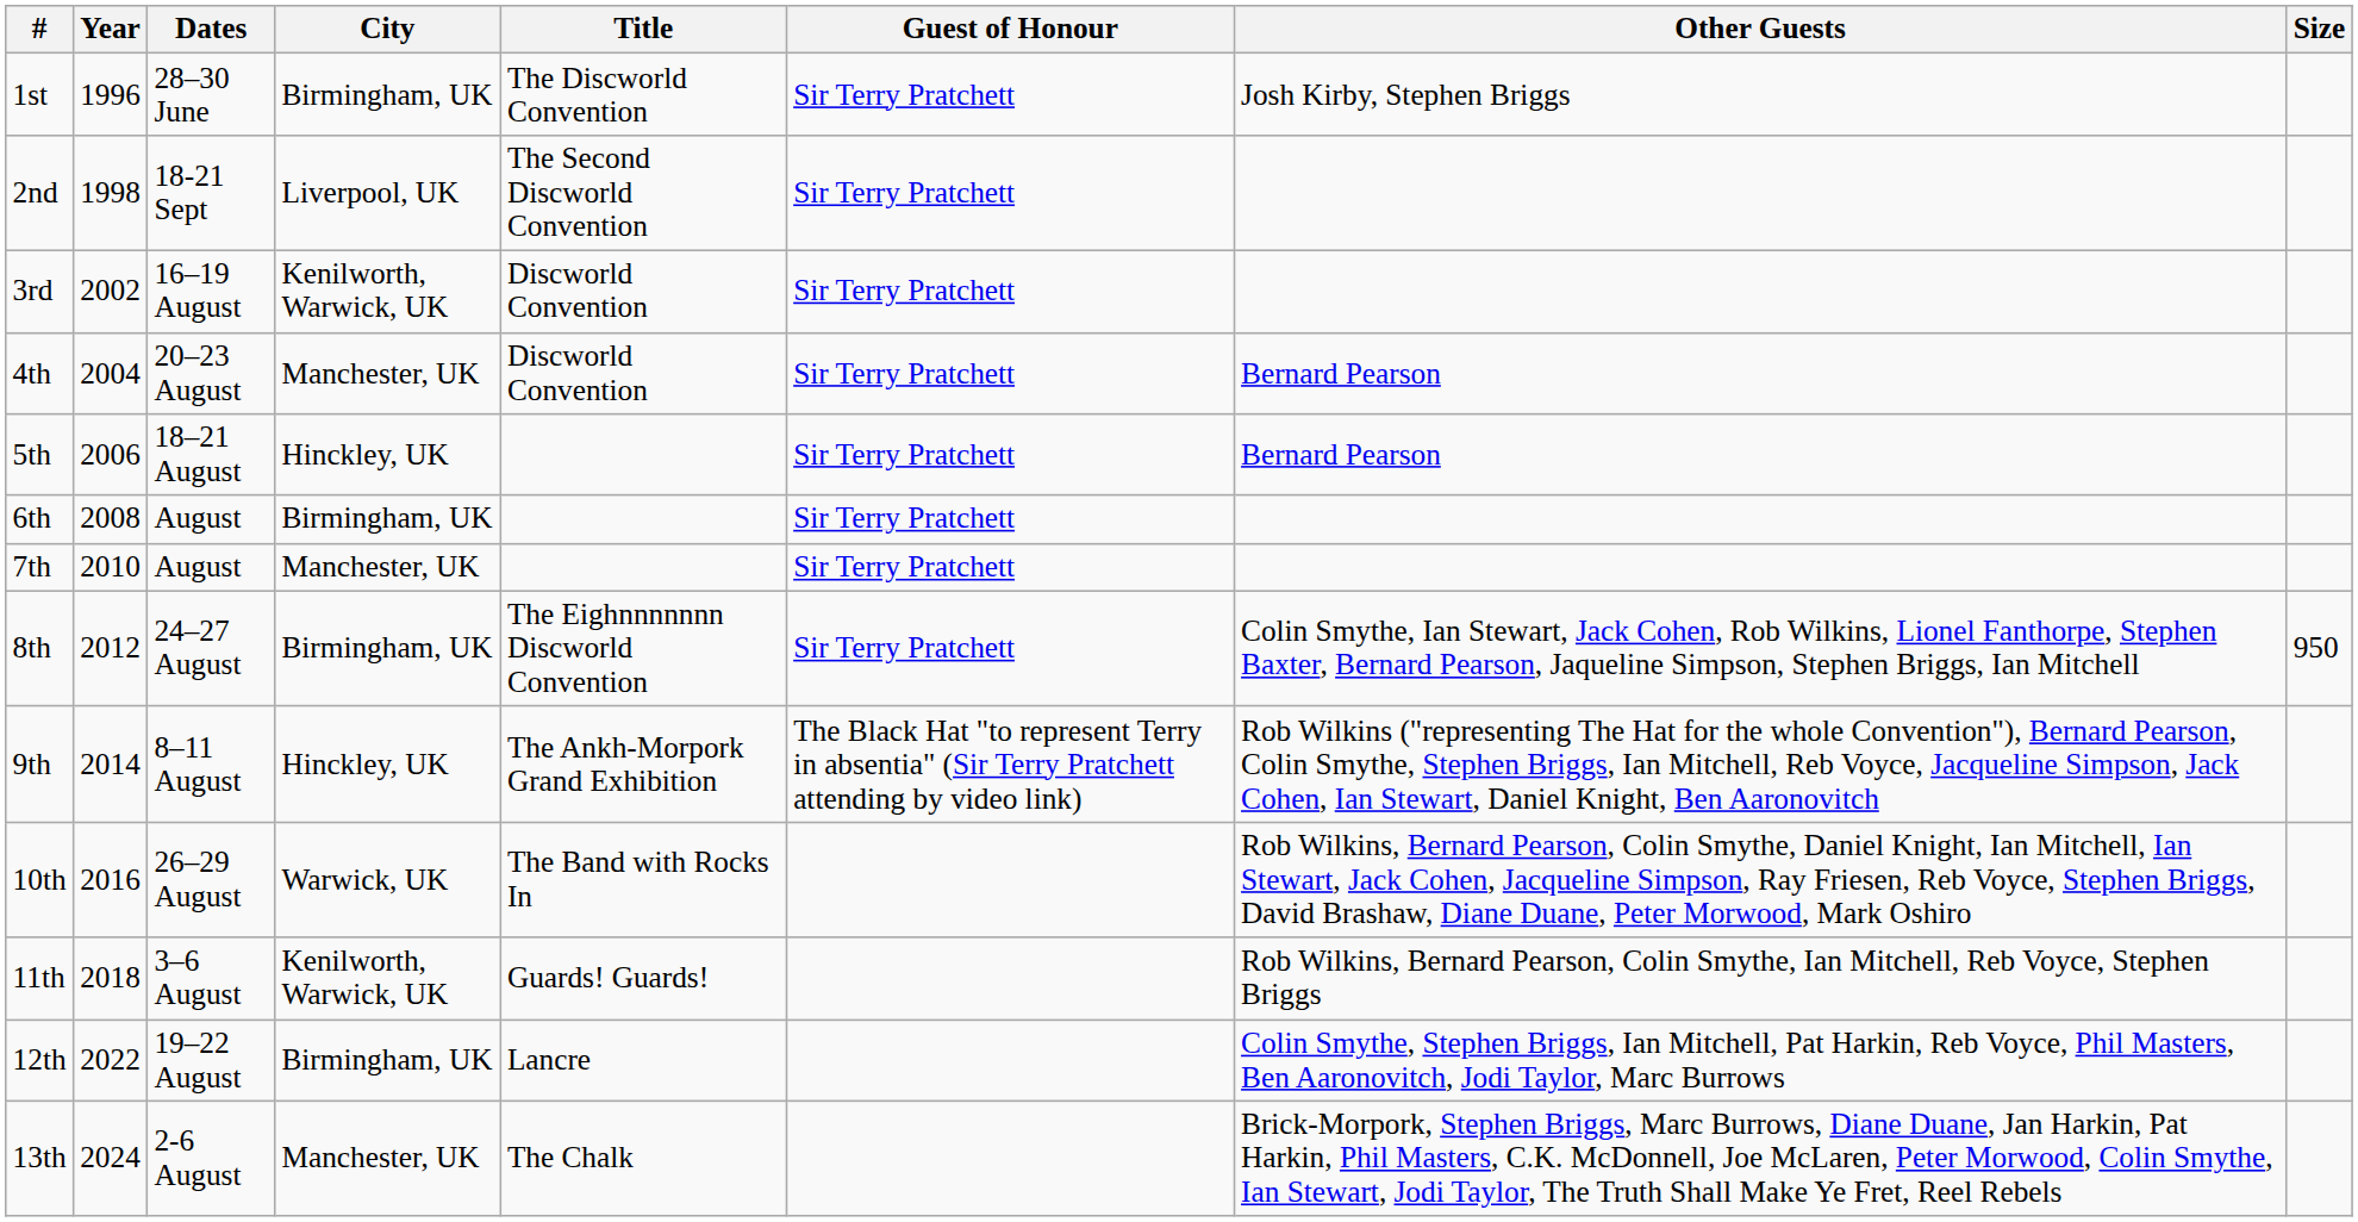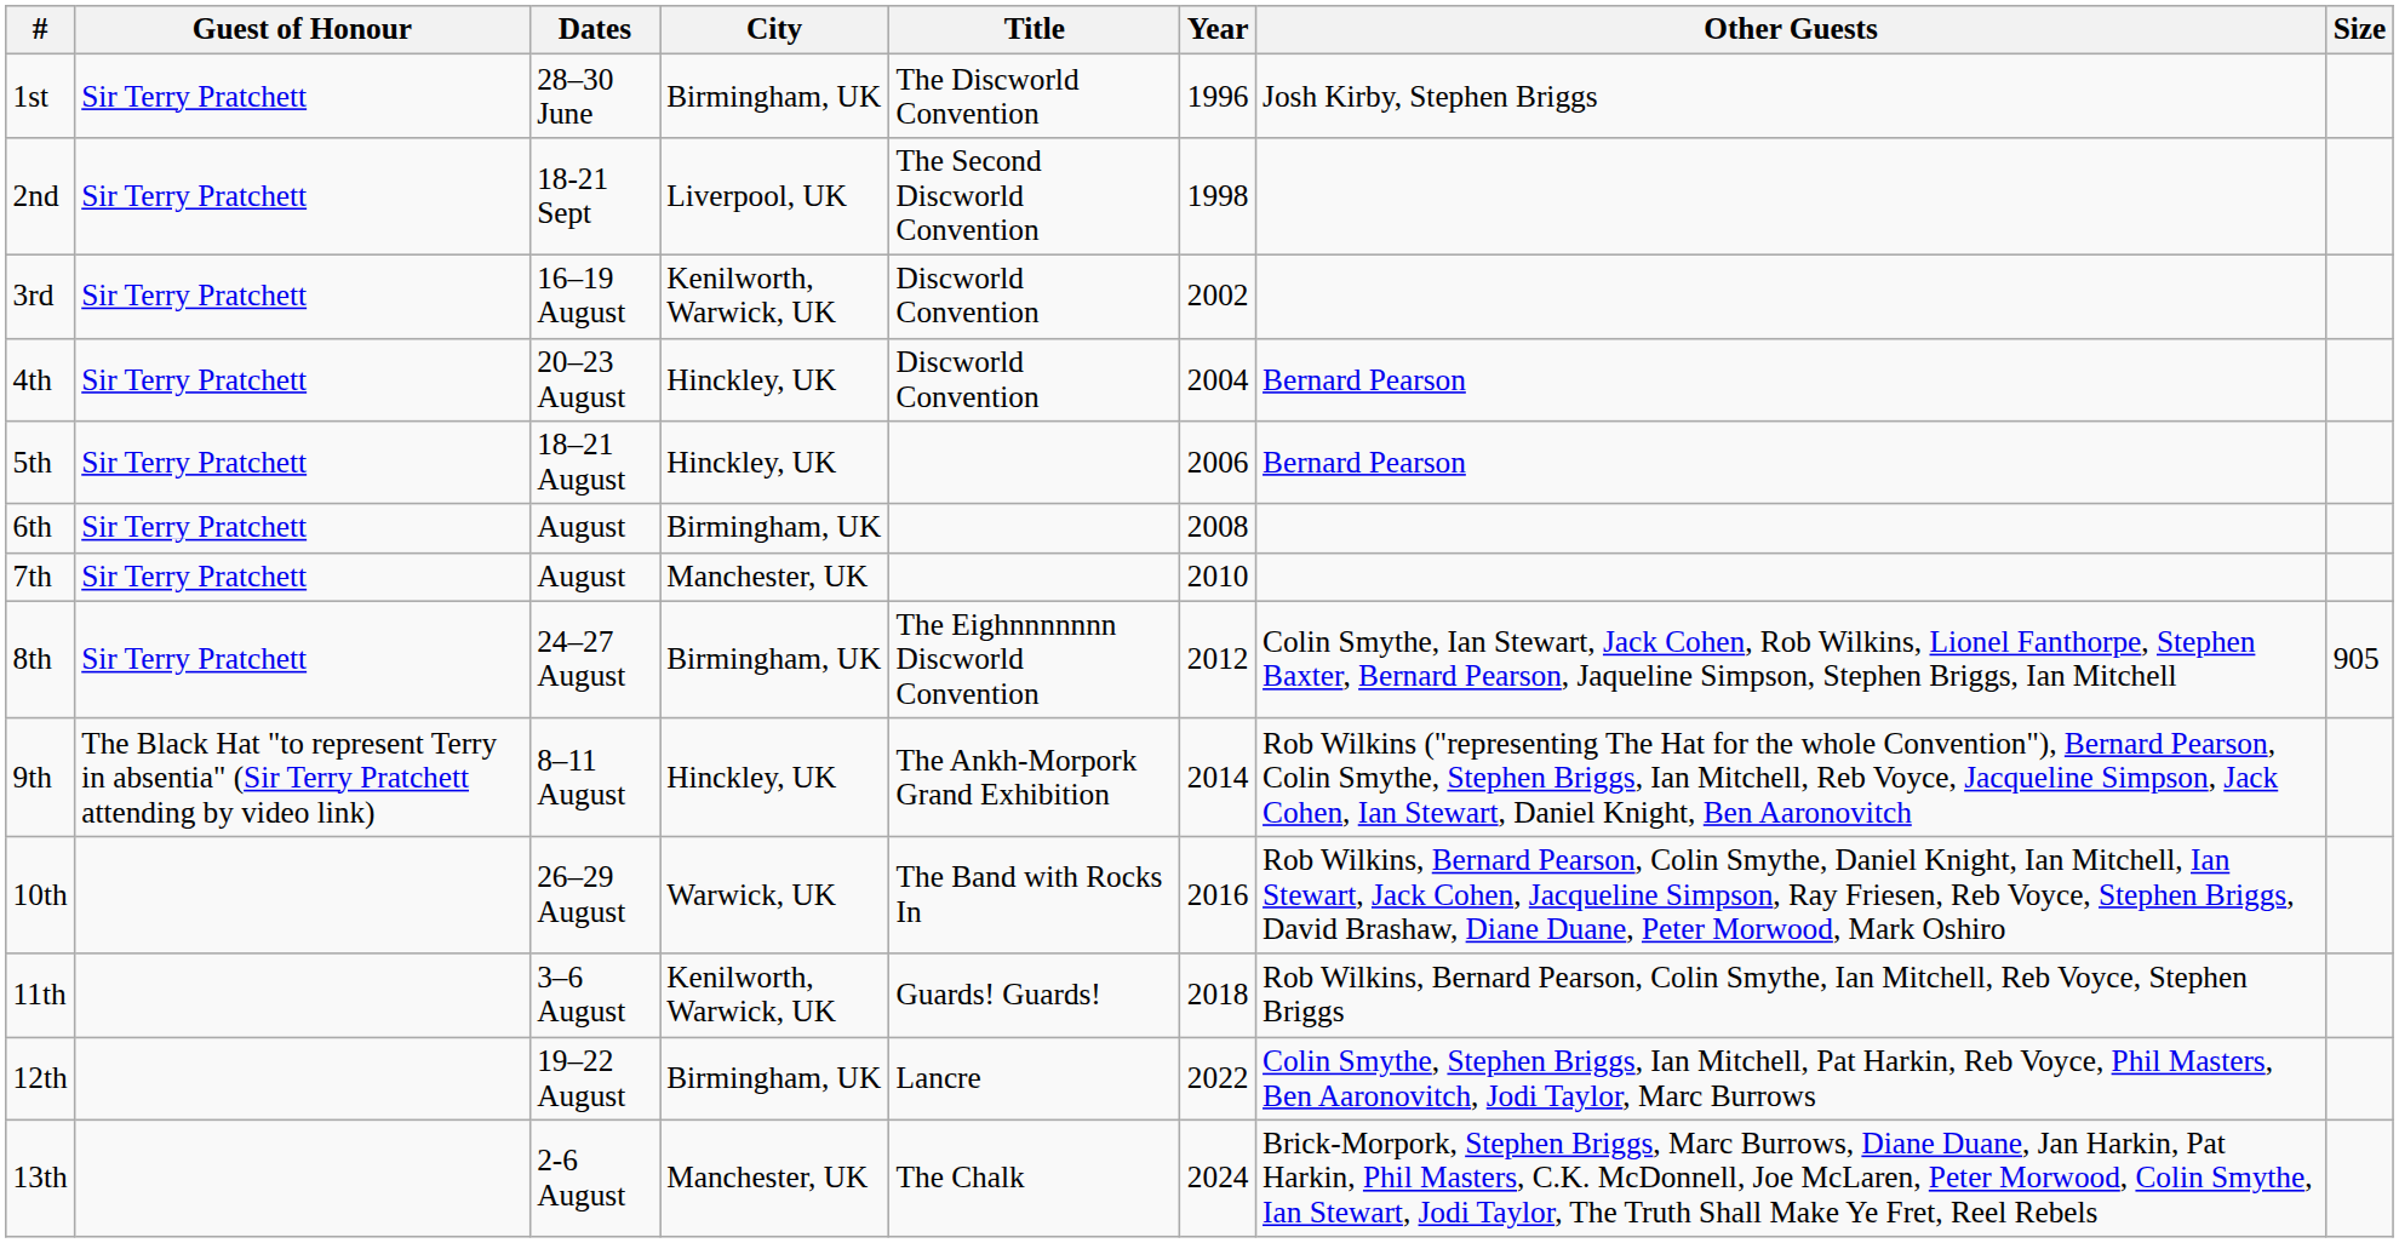 <table class="wikitable">
 <tr>
 <th>#</th>
-<th>Year</th>
+<th>Guest of Honour</th>
 <th>Dates</th>
 <th>City</th>
 <th>Title</th>
-<th>Guest of Honour</th>
+<th>Year</th>
 <th>Other Guests</th>
 <th>Size</th>
 </tr>
 <tr>
 <td>1st</td>
-<td>1996</td>
+<td><a href='#'>Sir Terry Pratchett</a></td>
 <td>28–30 June</td>
 <td>Birmingham, UK</td>
 <td>The Discworld Convention</td>
-<td><a href='#'>Sir Terry Pratchett</a></td>
+<td>1996</td>
 <td>Josh Kirby, Stephen Briggs</td>
 <td></td>
 </tr>
 <tr>
 <td>2nd</td>
-<td>1998</td>
+<td><a href='#'>Sir Terry Pratchett</a></td>
 <td>18-21 Sept</td>
 <td>Liverpool, UK</td>
 <td>The Second Discworld Convention</td>
-<td><a href='#'>Sir Terry Pratchett</a></td>
+<td>1998</td>
 <td></td>
 <td></td>
 </tr>
 <tr>
 <td>3rd</td>
-<td>2002</td>
+<td><a href='#'>Sir Terry Pratchett</a></td>
 <td>16–19 August</td>
 <td>Kenilworth, Warwick, UK</td>
 <td>Discworld Convention</td>
-<td><a href='#'>Sir Terry Pratchett</a></td>
+<td>2002</td>
 <td></td>
 <td></td>
 </tr>
 <tr>
 <td>4th</td>
+<td><a href='#'>Sir Terry Pratchett</a></td>
+<td>20–23 August</td>
+<td>Hinckley, UK</td>
+<td>Discworld Convention</td>
 <td>2004</td>
-<td>20–23 August</td>
-<td>Manchester, UK</td>
-<td>Discworld Convention</td>
-<td><a href='#'>Sir Terry Pratchett</a></td>
 <td><a href='#'>Bernard Pearson</a></td>
 <td></td>
 </tr>
 <tr>
 <td>5th</td>
-<td>2006</td>
+<td><a href='#'>Sir Terry Pratchett</a></td>
 <td>18–21 August</td>
 <td>Hinckley, UK</td>
 <td></td>
-<td><a href='#'>Sir Terry Pratchett</a></td>
+<td>2006</td>
 <td><a href='#'>Bernard Pearson</a></td>
 <td></td>
 </tr>
 <tr>
 <td>6th</td>
-<td>2008</td>
+<td><a href='#'>Sir Terry Pratchett</a></td>
 <td>August</td>
 <td>Birmingham, UK</td>
 <td></td>
-<td><a href='#'>Sir Terry Pratchett</a></td>
+<td>2008</td>
 <td></td>
 <td></td>
 </tr>
 <tr>
 <td>7th</td>
-<td>2010</td>
+<td><a href='#'>Sir Terry Pratchett</a></td>
 <td>August</td>
 <td>Manchester, UK</td>
 <td></td>
-<td><a href='#'>Sir Terry Pratchett</a></td>
+<td>2010</td>
 <td></td>
 <td></td>
 </tr>
 <tr>
 <td>8th</td>
-<td>2012</td>
+<td><a href='#'>Sir Terry Pratchett</a></td>
 <td>24–27 August</td>
 <td>Birmingham, UK</td>
 <td>The Eighnnnnnnn Discworld Convention</td>
-<td><a href='#'>Sir Terry Pratchett</a></td>
+<td>2012</td>
 <td>Colin Smythe, Ian Stewart, <a href='#'>Jack Cohen</a>, Rob Wilkins, <a href='#'>Lionel Fanthorpe</a>, <a href='#'>Stephen Baxter</a>, <a href='#'>Bernard Pearson</a>, Jaqueline Simpson, Stephen Briggs, Ian Mitchell</td>
-<td>950</td>
+<td>905</td>
 </tr>
 <tr>
 <td>9th</td>
-<td>2014</td>
+<td>The Black Hat "to represent Terry in absentia" (<a href='#'>Sir Terry Pratchett</a> attending by video link)</td>
 <td>8–11 August</td>
 <td>Hinckley, UK</td>
 <td>The Ankh-Morpork Grand Exhibition</td>
-<td>The Black Hat "to represent Terry in absentia" (<a href='#'>Sir Terry Pratchett</a> attending by video link)</td>
+<td>2014</td>
 <td>Rob Wilkins ("representing The Hat for the whole Convention"), <a href='#'>Bernard Pearson</a>, Colin Smythe, <a href='#'>Stephen Briggs</a>, Ian Mitchell, Reb Voyce, <a href='#'>Jacqueline Simpson</a>, <a href='#'>Jack Cohen</a>, <a href='#'>Ian Stewart</a>, Daniel Knight, <a href='#'>Ben Aaronovitch</a></td>
 <td></td>
 </tr>
 <tr>
 <td>10th</td>
-<td>2016</td>
+<td></td>
 <td>26–29 August</td>
 <td>Warwick, UK</td>
 <td>The Band with Rocks In</td>
-<td></td>
+<td>2016</td>
 <td>Rob Wilkins, <a href='#'>Bernard Pearson</a>, Colin Smythe, Daniel Knight, Ian Mitchell, <a href='#'>Ian Stewart</a>, <a href='#'>Jack Cohen</a>, <a href='#'>Jacqueline Simpson</a>, Ray Friesen, Reb Voyce, <a href='#'>Stephen Briggs</a>, David Brashaw, <a href='#'>Diane Duane</a>, <a href='#'>Peter Morwood</a>, Mark Oshiro</td>
 <td></td>
 </tr>
 <tr>
 <td>11th</td>
-<td>2018</td>
+<td></td>
 <td>3–6 August</td>
 <td>Kenilworth, Warwick, UK</td>
 <td>Guards! Guards!</td>
-<td></td>
+<td>2018</td>
 <td>Rob Wilkins, Bernard Pearson, Colin Smythe, Ian Mitchell, Reb Voyce, Stephen Briggs</td>
 <td></td>
 </tr>
 <tr>
 <td>12th</td>
-<td>2022</td>
+<td></td>
 <td>19–22 August</td>
 <td>Birmingham, UK</td>
 <td>Lancre</td>
-<td></td>
+<td>2022</td>
 <td><a href='#'>Colin Smythe</a>, <a href='#'>Stephen Briggs</a>, Ian Mitchell, Pat Harkin, Reb Voyce, <a href='#'>Phil Masters</a>, <a href='#'>Ben Aaronovitch</a>, <a href='#'>Jodi Taylor</a>, Marc Burrows</td>
 <td></td>
 </tr>
 <tr>
 <td>13th</td>
-<td>2024</td>
+<td></td>
 <td>2-6 August</td>
 <td>Manchester, UK</td>
 <td>The Chalk</td>
-<td></td>
+<td>2024</td>
 <td>Brick-Morpork, <a href='#'>Stephen Briggs</a>, Marc Burrows, <a href='#'>Diane Duane</a>, Jan Harkin, Pat Harkin, <a href='#'>Phil Masters</a>, C.K. McDonnell, Joe McLaren, <a href='#'>Peter Morwood</a>, <a href='#'>Colin Smythe</a>, <a href='#'>Ian Stewart</a>, <a href='#'>Jodi Taylor</a>, The Truth Shall Make Ye Fret, Reel Rebels</td>
 <td></td>
 </tr>
 </table>
